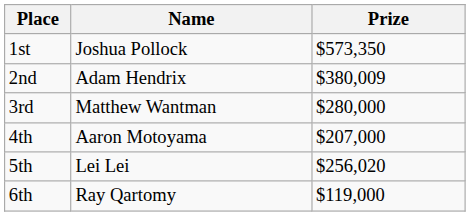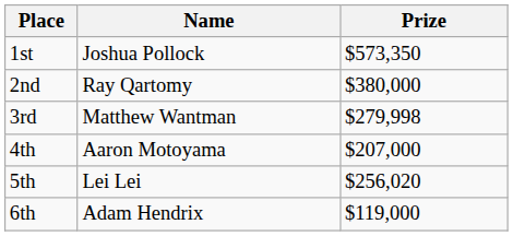 <table class="wikitable">
 <tr>
 <th style="width:50px;">Place</th>
 <th style="width:200px;">Name</th>
 <th style="width:125px;">Prize</th>
 </tr>
 <tr>
 <td>1st</td>
 <td> Joshua Pollock</td>
 <td>$573,350</td>
 </tr>
 <tr>
 <td>2nd</td>
-<td> Adam Hendrix</td>
-<td>$380,009</td>
+<td> Ray Qartomy</td>
+<td>$380,000</td>
 </tr>
 <tr>
 <td>3rd</td>
 <td> Matthew Wantman</td>
-<td>$280,000</td>
+<td>$279,998</td>
 </tr>
 <tr>
 <td>4th</td>
 <td> Aaron Motoyama</td>
 <td>$207,000</td>
 </tr>
 <tr>
 <td>5th</td>
 <td> Lei Lei</td>
 <td>$256,020</td>
 </tr>
 <tr>
 <td>6th</td>
-<td> Ray Qartomy</td>
+<td> Adam Hendrix</td>
 <td>$119,000</td>
 </tr>
 </table>
